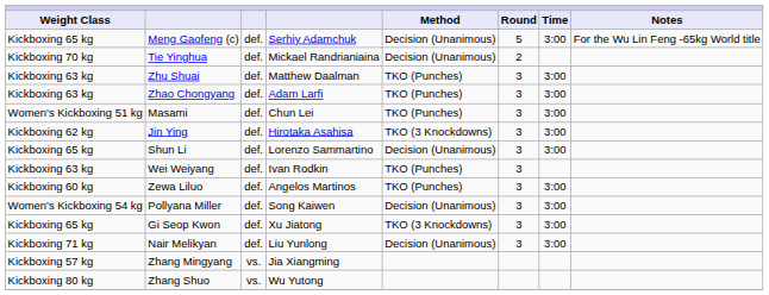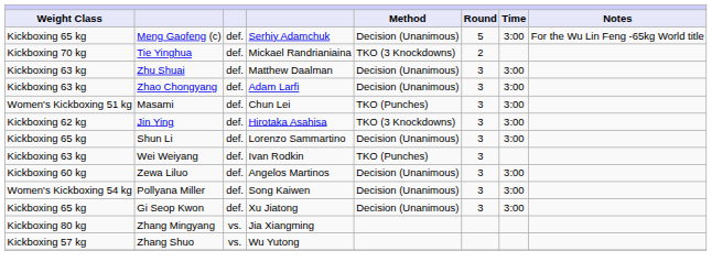 <table class="wikitable" style="font-size: 80%;">
 <tr>
 <th colspan="8" style="background-color: #ccf; color: #000080; text-align: center;"></th>
 </tr>
 <tr>
 <th colspan="1" style="background-color: #E6E8FA; color: #000000; text-align: center;">Weight Class</th>
 <th colspan="1" style="background-color: #E6E8FA; color: #000000; text-align: center;"></th>
 <th colspan="1" style="background-color: #E6E8FA; color: #000000; text-align: center;"></th>
 <th colspan="1" style="background-color: #E6E8FA; color: #000000; text-align: center;"></th>
 <th colspan="1" style="background-color: #E6E8FA; color: #000000; text-align: center;">Method</th>
 <th colspan="1" style="background-color: #E6E8FA; color: #000000; text-align: center;">Round</th>
 <th colspan="1" style="background-color: #E6E8FA; color: #000000; text-align: center;">Time</th>
 <th colspan="1" style="background-color: #E6E8FA; color: #000000; text-align: center;">Notes</th>
 </tr>
 <tr>
 <td>Kickboxing 65 kg</td>
 <td> <a href='#'>Meng Gaofeng</a> (c)</td>
 <td align=center>def.</td>
 <td> <a href='#'>Serhiy Adamchuk</a></td>
 <td>Decision (Unanimous)</td>
 <td align=center>5</td>
 <td align=center>3:00</td>
 <td>For the Wu Lin Feng -65kg World title</td>
 </tr>
 <tr>
 <td>Kickboxing 70 kg</td>
 <td> <a href='#'>Tie Yinghua</a></td>
 <td align=center>def.</td>
 <td> Mickael Randrianiaina</td>
-<td>Decision (Unanimous)</td>
+<td>TKO (3 Knockdowns)</td>
 <td align=center>2</td>
 <td align=center></td>
 <td></td>
 </tr>
 <tr>
 <td>Kickboxing 63 kg</td>
 <td> <a href='#'>Zhu Shuai</a></td>
 <td align=center>def.</td>
 <td> Matthew Daalman</td>
-<td>TKO (Punches)</td>
+<td>Decision (Unanimous)</td>
 <td align=center>3</td>
 <td align=center>3:00</td>
 <td></td>
 </tr>
 <tr>
 <td>Kickboxing 63 kg</td>
 <td> <a href='#'>Zhao Chongyang</a></td>
 <td align=center>def.</td>
 <td> <a href='#'>Adam Larfi</a></td>
-<td>TKO (Punches)</td>
+<td>Decision (Unanimous)</td>
 <td align=center>3</td>
 <td align=center>3:00</td>
 <td></td>
 </tr>
 <tr>
 <td>Women's Kickboxing 51 kg</td>
 <td> Masami</td>
 <td align=center>def.</td>
 <td> Chun Lei</td>
 <td>TKO (Punches)</td>
 <td align=center>3</td>
 <td align=center>3:00</td>
 <td></td>
 </tr>
 <tr>
 <td>Kickboxing 62 kg</td>
 <td> <a href='#'>Jin Ying</a></td>
 <td align=center>def.</td>
 <td> <a href='#'>Hirotaka Asahisa</a></td>
 <td>TKO (3 Knockdowns)</td>
 <td align=center>3</td>
 <td align=center>3:00</td>
 <td></td>
 </tr>
 <tr>
 <td>Kickboxing 65 kg</td>
 <td> Shun Li</td>
 <td align=center>def.</td>
 <td> Lorenzo Sammartino</td>
 <td>Decision (Unanimous)</td>
 <td align=center>3</td>
 <td align=center>3:00</td>
 <td></td>
 </tr>
 <tr>
 <td>Kickboxing 63 kg</td>
 <td> Wei Weiyang</td>
 <td align=center>def.</td>
 <td> Ivan Rodkin</td>
 <td>TKO (Punches)</td>
 <td align=center>3</td>
 <td align=center></td>
 <td></td>
 </tr>
 <tr>
 <td>Kickboxing 60 kg</td>
 <td> Zewa Liluo</td>
 <td align=center>def.</td>
 <td> Angelos Martinos</td>
-<td>TKO (Punches)</td>
+<td>Decision (Unanimous)</td>
 <td align=center>3</td>
 <td align=center>3:00</td>
 <td></td>
 </tr>
 <tr>
 <td>Women's Kickboxing 54 kg</td>
 <td> Pollyana Miller</td>
 <td align=center>def.</td>
 <td> Song Kaiwen</td>
 <td>Decision (Unanimous)</td>
 <td align=center>3</td>
 <td align=center>3:00</td>
 <td></td>
 </tr>
 <tr>
 <td>Kickboxing 65 kg</td>
 <td> Gi Seop Kwon</td>
 <td align=center>def.</td>
 <td> Xu Jiatong</td>
-<td>TKO (3 Knockdowns)</td>
-<td align=center>3</td>
-<td align=center>3:00</td>
-<td></td>
-</tr>
-<tr>
-<td>Kickboxing 71 kg</td>
-<td> Nair Melikyan</td>
-<td align=center>def.</td>
-<td> Liu Yunlong</td>
 <td>Decision (Unanimous)</td>
 <td align=center>3</td>
 <td align=center>3:00</td>
 <td></td>
 </tr>
 <tr>
-<td>Kickboxing 57 kg</td>
+<td>Kickboxing 80 kg</td>
 <td> Zhang Mingyang</td>
 <td align=center>vs.</td>
 <td> Jia Xiangming</td>
 <td></td>
 <td align=center></td>
 <td align=center></td>
 <td></td>
 </tr>
 <tr>
-<td>Kickboxing 80 kg</td>
+<td>Kickboxing 57 kg</td>
 <td> Zhang Shuo</td>
 <td align=center>vs.</td>
 <td> Wu Yutong</td>
 <td></td>
 <td align=center></td>
 <td align=center></td>
 <td></td>
 </tr>
 <tr>
 </tr>
 </table>
